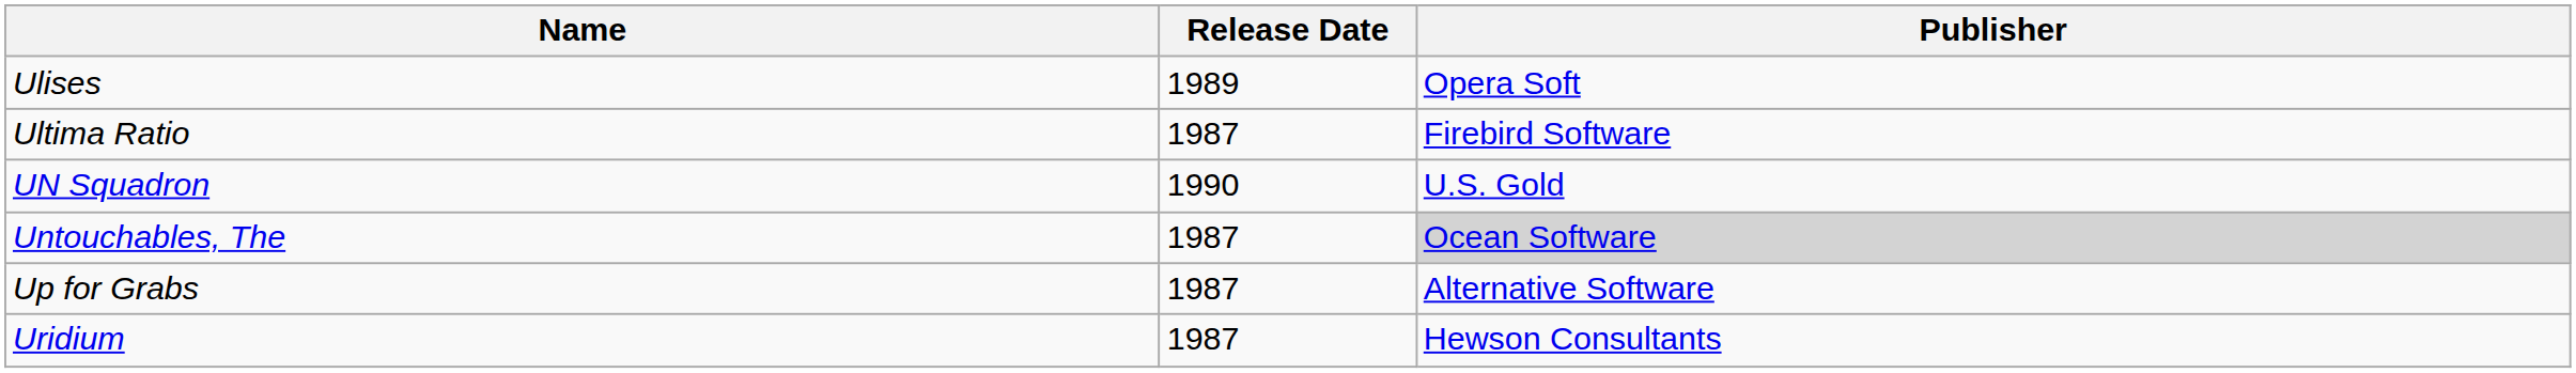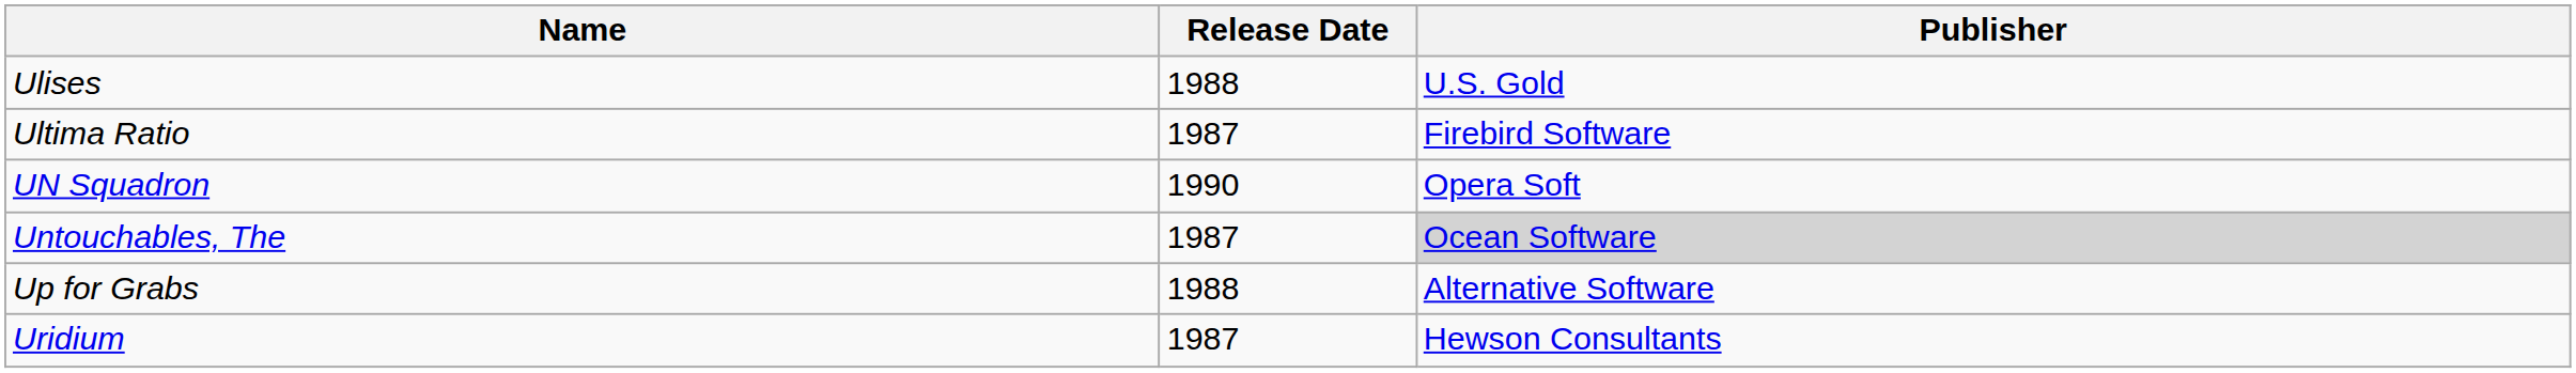 <table class="wikitable sortable" style="width:100%;">
 <tr>
 <th style="width:45%;">Name</th>
 <th style="width:10%;">Release Date</th>
 <th style="width:45%;">Publisher</th>
 </tr>
 <tr>
 <td><em>Ulises</em></td>
-<td>1989</td>
-<td><a href='#'>Opera Soft</a></td>
+<td>1988</td>
+<td><a href='#'>U.S. Gold</a></td>
 </tr>
 <tr>
 <td><em>Ultima Ratio</em></td>
 <td>1987</td>
 <td><a href='#'>Firebird Software</a></td>
 </tr>
 <tr>
 <td><em><a href='#'>UN Squadron</a></em></td>
 <td>1990</td>
-<td><a href='#'>U.S. Gold</a></td>
+<td><a href='#'>Opera Soft</a></td>
 </tr>
 <tr>
 <td><em><a href='#'>Untouchables, The</a></em></td>
 <td>1987</td>
 <td style="background: lightgrey;"><a href='#'>Ocean Software</a></td>
 </tr>
 <tr>
 <td><em>Up for Grabs</em></td>
-<td>1987</td>
+<td>1988</td>
 <td><a href='#'>Alternative Software</a></td>
 </tr>
 <tr>
 <td><em><a href='#'>Uridium</a></em></td>
 <td>1987</td>
 <td><a href='#'>Hewson Consultants</a></td>
 </tr>
 </table>
